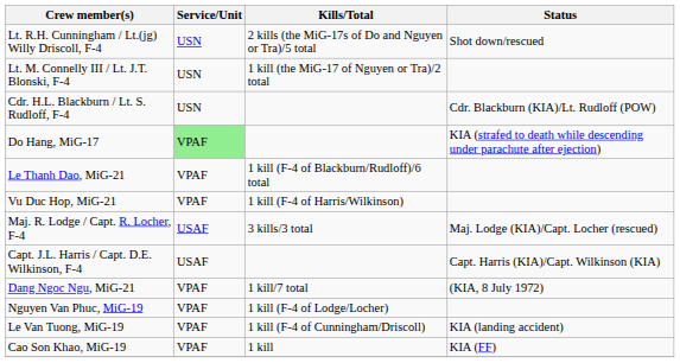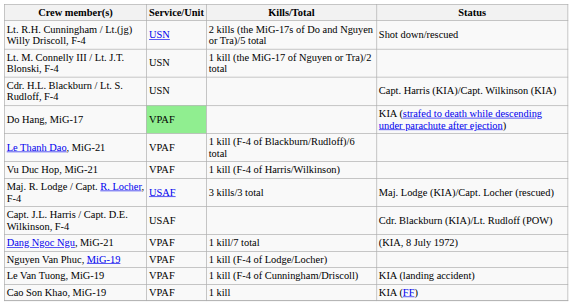 <table class = "wikitable sortable">
 <tr>
 <th>Crew member(s)</th>
 <th>Service/Unit</th>
 <th>Kills/Total</th>
 <th>Status</th>
 </tr>
 <tr>
 <td>Lt. R.H. Cunningham / Lt.(jg) Willy Driscoll, F-4</td>
 <td><a href='#'>USN</a></td>
 <td>2 kills (the MiG-17s of Do and Nguyen or Tra)/5 total</td>
 <td>Shot down/rescued</td>
 </tr>
 <tr>
 <td>Lt. M. Connelly III / Lt. J.T. Blonski, F-4</td>
 <td>USN</td>
 <td>1 kill (the MiG-17 of Nguyen or Tra)/2 total</td>
 <td></td>
 </tr>
 <tr>
 <td>Cdr. H.L. Blackburn / Lt. S. Rudloff, F-4</td>
 <td>USN</td>
 <td></td>
-<td>Cdr. Blackburn (KIA)/Lt. Rudloff (POW)</td>
+<td>Capt. Harris (KIA)/Capt. Wilkinson (KIA)</td>
 </tr>
 <tr>
 <td>Do Hang, MiG-17</td>
 <td style="background: lightgreen;">VPAF</td>
 <td></td>
 <td>KIA (<a href='#'>strafed to death while descending under parachute after ejection</a>)</td>
 </tr>
 <tr>
 <td><a href='#'>Le Thanh Dao</a>, MiG-21</td>
 <td>VPAF</td>
 <td>1 kill (F-4 of Blackburn/Rudloff)/6 total</td>
 <td></td>
 </tr>
 <tr>
 <td>Vu Duc Hop, MiG-21</td>
 <td>VPAF</td>
 <td>1 kill (F-4 of Harris/Wilkinson)</td>
 <td></td>
 </tr>
 <tr>
 <td>Maj. R. Lodge / Capt. <a href='#'>R. Locher</a>, F-4</td>
 <td><a href='#'>USAF</a></td>
 <td>3 kills/3 total</td>
 <td>Maj. Lodge (KIA)/Capt. Locher (rescued)</td>
 </tr>
 <tr>
 <td>Capt. J.L. Harris / Capt. D.E. Wilkinson, F-4</td>
 <td>USAF</td>
 <td></td>
-<td>Capt. Harris (KIA)/Capt. Wilkinson (KIA)</td>
+<td>Cdr. Blackburn (KIA)/Lt. Rudloff (POW)</td>
 </tr>
 <tr>
 <td><a href='#'>Dang Ngoc Ngu</a>, MiG-21</td>
 <td>VPAF</td>
 <td>1 kill/7 total</td>
 <td>(KIA, 8 July 1972)</td>
 </tr>
 <tr>
 <td>Nguyen Van Phuc, <a href='#'>MiG-19</a></td>
 <td>VPAF</td>
 <td>1 kill (F-4 of Lodge/Locher)</td>
 <td></td>
 </tr>
 <tr>
 <td>Le Van Tuong, MiG-19</td>
 <td>VPAF</td>
 <td>1 kill (F-4 of Cunningham/Driscoll)</td>
 <td>KIA (landing accident)</td>
 </tr>
 <tr>
 <td>Cao Son Khao, MiG-19</td>
 <td>VPAF</td>
 <td>1 kill</td>
 <td>KIA (<a href='#'>FF</a>)</td>
 </tr>
 <tr>
 </tr>
 </table>
